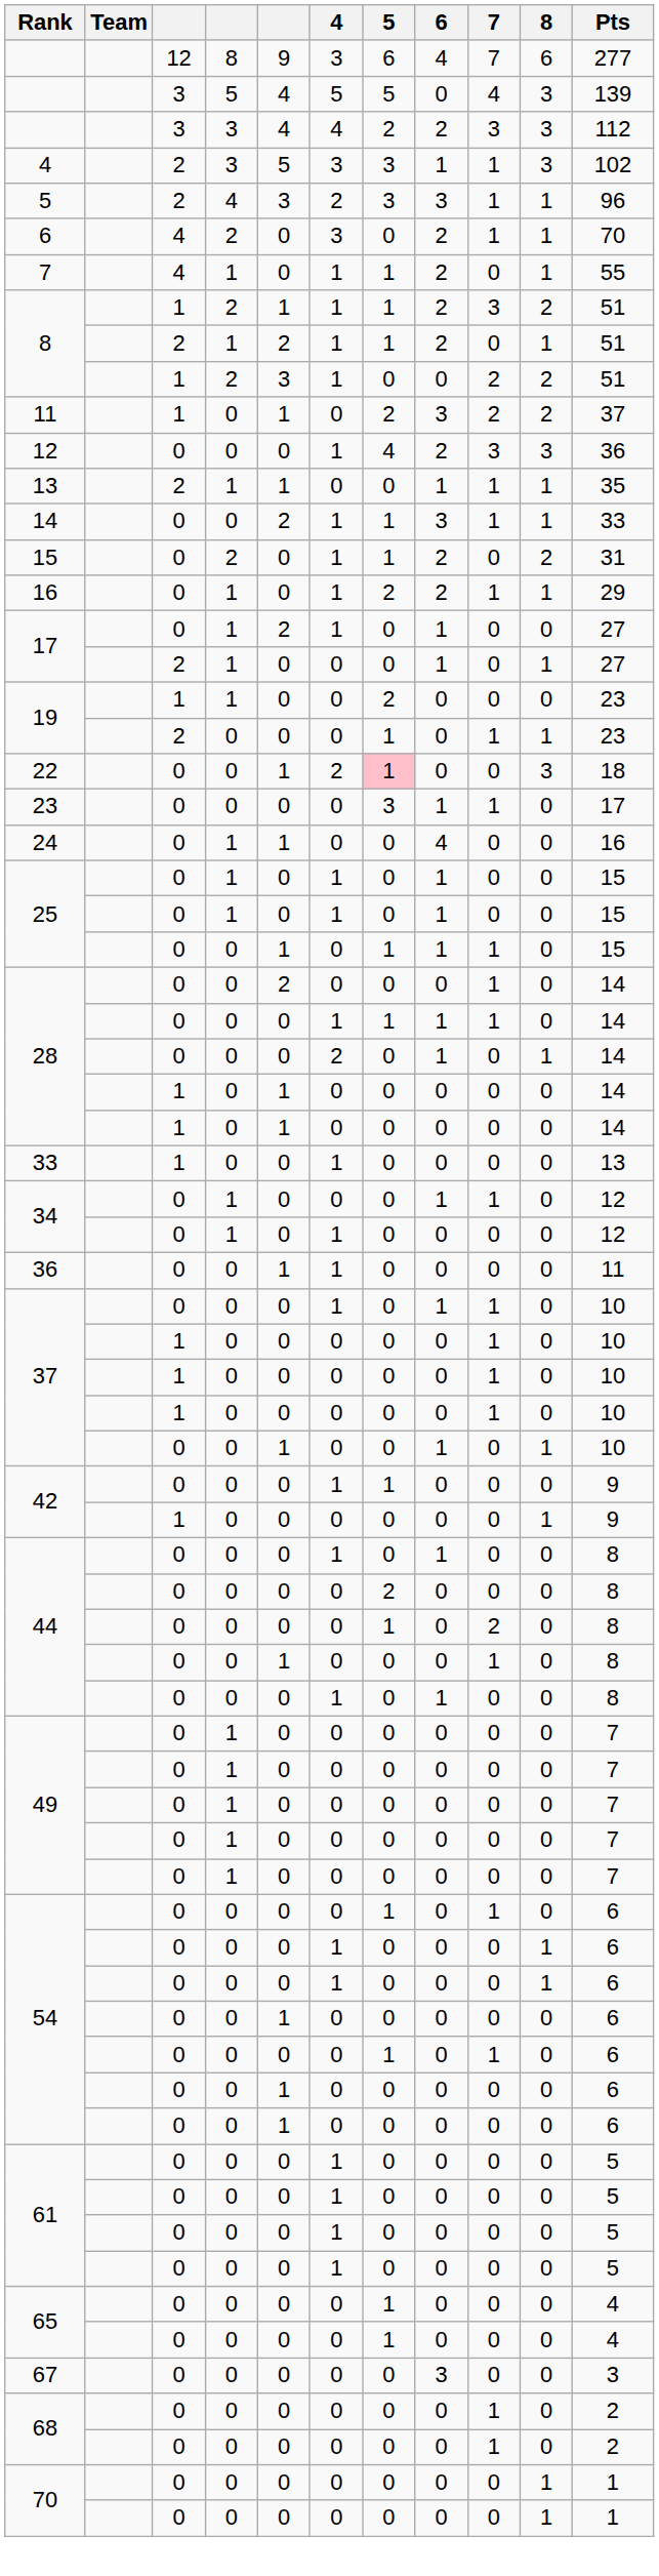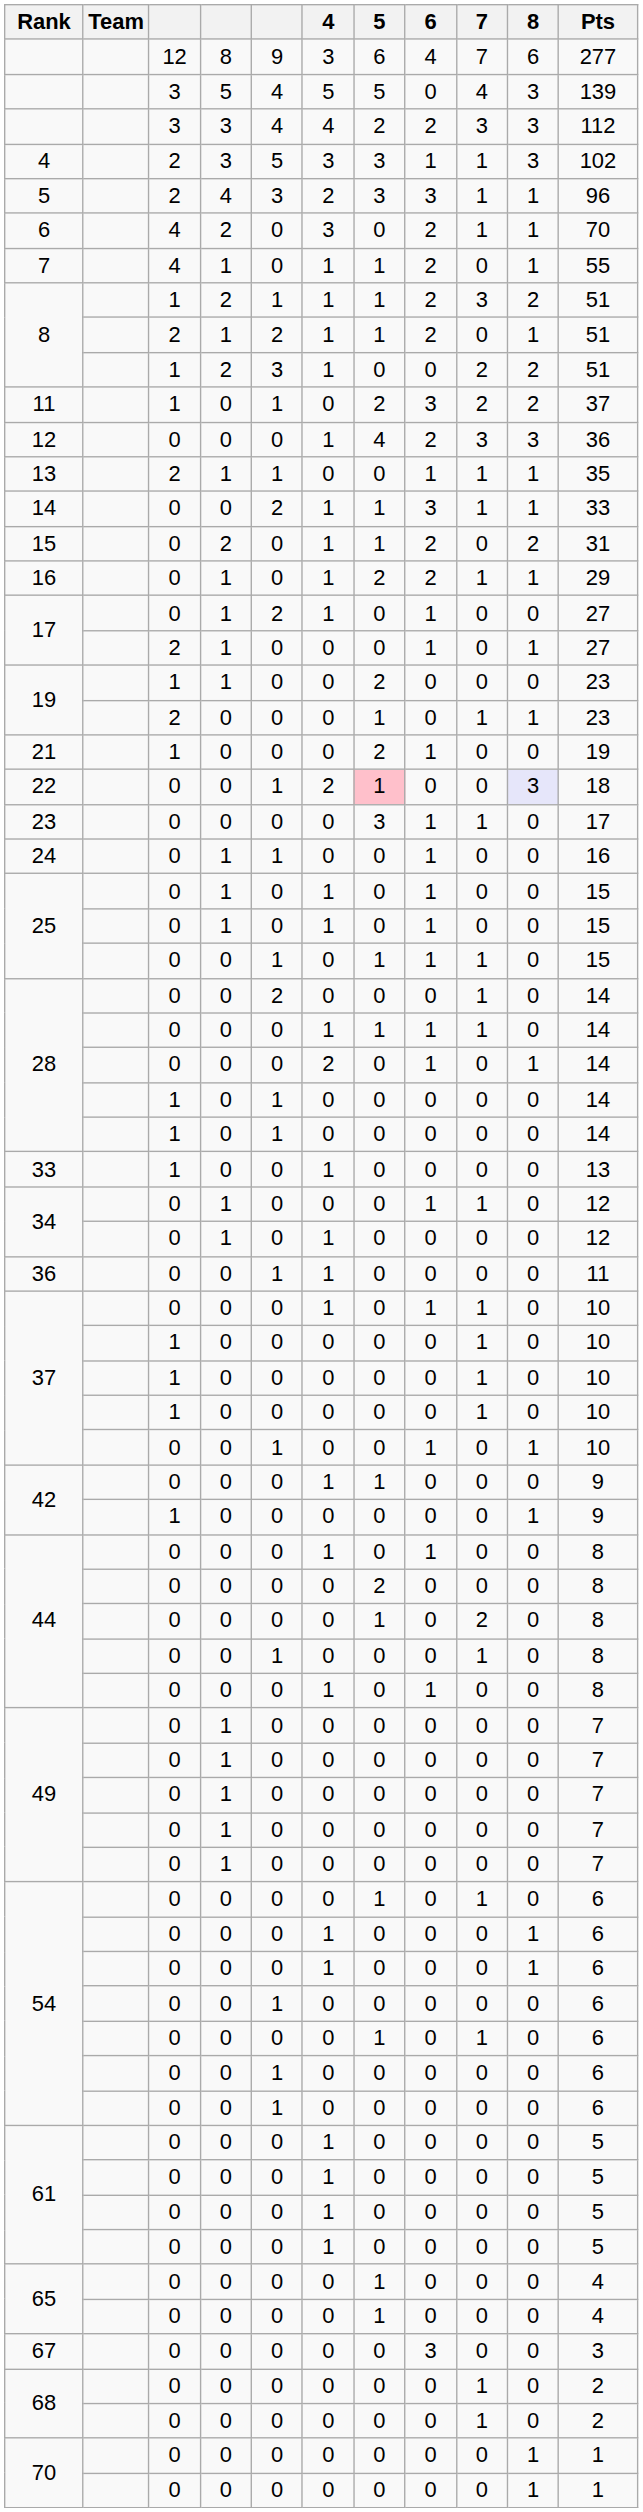 <table class="wikitable sortable" style="text-align:center;">
 <tr>
 <th width="50">Rank</th>
 <th>Team</th>
 <th width="30"></th>
 <th width="30"></th>
 <th width="30"></th>
 <th width="30">4</th>
 <th width="30">5</th>
 <th width="30">6</th>
 <th width="30">7</th>
 <th width="30">8</th>
 <th width="50">Pts</th>
 </tr>
 <tr>
 <td></td>
 <td align=left></td>
 <td>12</td>
 <td>8</td>
 <td>9</td>
 <td>3</td>
 <td>6</td>
 <td>4</td>
 <td>7</td>
 <td>6</td>
 <td>277</td>
 </tr>
 <tr>
 <td></td>
 <td align=left></td>
 <td>3</td>
 <td>5</td>
 <td>4</td>
 <td>5</td>
 <td>5</td>
 <td>0</td>
 <td>4</td>
 <td>3</td>
 <td>139</td>
 </tr>
 <tr>
 <td></td>
 <td align=left></td>
 <td>3</td>
 <td>3</td>
 <td>4</td>
 <td>4</td>
 <td>2</td>
 <td>2</td>
 <td>3</td>
 <td>3</td>
 <td>112</td>
 </tr>
 <tr>
 <td>4</td>
 <td align=left></td>
 <td>2</td>
 <td>3</td>
 <td>5</td>
 <td>3</td>
 <td>3</td>
 <td>1</td>
 <td>1</td>
 <td>3</td>
 <td>102</td>
 </tr>
 <tr>
 <td>5</td>
 <td align=left></td>
 <td>2</td>
 <td>4</td>
 <td>3</td>
 <td>2</td>
 <td>3</td>
 <td>3</td>
 <td>1</td>
 <td>1</td>
 <td>96</td>
 </tr>
 <tr>
 <td>6</td>
 <td align=left></td>
 <td>4</td>
 <td>2</td>
 <td>0</td>
 <td>3</td>
 <td>0</td>
 <td>2</td>
 <td>1</td>
 <td>1</td>
 <td>70</td>
 </tr>
 <tr>
 <td>7</td>
 <td align=left></td>
 <td>4</td>
 <td>1</td>
 <td>0</td>
 <td>1</td>
 <td>1</td>
 <td>2</td>
 <td>0</td>
 <td>1</td>
 <td>55</td>
 </tr>
 <tr>
 <td rowspan=3>8</td>
 <td align=left></td>
 <td>1</td>
 <td>2</td>
 <td>1</td>
 <td>1</td>
 <td>1</td>
 <td>2</td>
 <td>3</td>
 <td>2</td>
 <td>51</td>
 </tr>
 <tr>
 <td align=left></td>
 <td>2</td>
 <td>1</td>
 <td>2</td>
 <td>1</td>
 <td>1</td>
 <td>2</td>
 <td>0</td>
 <td>1</td>
 <td>51</td>
 </tr>
 <tr>
 <td align=left></td>
 <td>1</td>
 <td>2</td>
 <td>3</td>
 <td>1</td>
 <td>0</td>
 <td>0</td>
 <td>2</td>
 <td>2</td>
 <td>51</td>
 </tr>
 <tr>
 <td>11</td>
 <td align=left></td>
 <td>1</td>
 <td>0</td>
 <td>1</td>
 <td>0</td>
 <td>2</td>
 <td>3</td>
 <td>2</td>
 <td>2</td>
 <td>37</td>
 </tr>
 <tr>
 <td>12</td>
 <td align=left></td>
 <td>0</td>
 <td>0</td>
 <td>0</td>
 <td>1</td>
 <td>4</td>
 <td>2</td>
 <td>3</td>
 <td>3</td>
 <td>36</td>
 </tr>
 <tr>
 <td>13</td>
 <td align=left></td>
 <td>2</td>
 <td>1</td>
 <td>1</td>
 <td>0</td>
 <td>0</td>
 <td>1</td>
 <td>1</td>
 <td>1</td>
 <td>35</td>
 </tr>
 <tr>
 <td>14</td>
 <td align=left></td>
 <td>0</td>
 <td>0</td>
 <td>2</td>
 <td>1</td>
 <td>1</td>
 <td>3</td>
 <td>1</td>
 <td>1</td>
 <td>33</td>
 </tr>
 <tr>
 <td>15</td>
 <td align=left></td>
 <td>0</td>
 <td>2</td>
 <td>0</td>
 <td>1</td>
 <td>1</td>
 <td>2</td>
 <td>0</td>
 <td>2</td>
 <td>31</td>
 </tr>
 <tr>
 <td>16</td>
 <td align=left></td>
 <td>0</td>
 <td>1</td>
 <td>0</td>
 <td>1</td>
 <td>2</td>
 <td>2</td>
 <td>1</td>
 <td>1</td>
 <td>29</td>
 </tr>
 <tr>
 <td rowspan=2>17</td>
 <td align=left></td>
 <td>0</td>
 <td>1</td>
 <td>2</td>
 <td>1</td>
 <td>0</td>
 <td>1</td>
 <td>0</td>
 <td>0</td>
 <td>27</td>
 </tr>
 <tr>
 <td align=left></td>
 <td>2</td>
 <td>1</td>
 <td>0</td>
 <td>0</td>
 <td>0</td>
 <td>1</td>
 <td>0</td>
 <td>1</td>
 <td>27</td>
 </tr>
 <tr>
 <td rowspan=2>19</td>
 <td align=left></td>
 <td>1</td>
 <td>1</td>
 <td>0</td>
 <td>0</td>
 <td>2</td>
 <td>0</td>
 <td>0</td>
 <td>0</td>
 <td>23</td>
 </tr>
 <tr>
 <td align=left></td>
 <td>2</td>
 <td>0</td>
 <td>0</td>
 <td>0</td>
 <td>1</td>
 <td>0</td>
 <td>1</td>
 <td>1</td>
 <td>23</td>
 </tr>
 <tr>
+<td>21</td>
+<td align=left></td>
+<td>1</td>
+<td>0</td>
+<td>0</td>
+<td>0</td>
+<td>2</td>
+<td>1</td>
+<td>0</td>
+<td>0</td>
+<td>19</td>
+</tr>
+<tr>
 <td>22</td>
 <td align=left></td>
 <td>0</td>
 <td>0</td>
 <td>1</td>
 <td>2</td>
 <td style="background: pink;">1</td>
 <td>0</td>
 <td>0</td>
-<td>3</td>
+<td style="background: lavender;">3</td>
 <td>18</td>
 </tr>
 <tr>
 <td>23</td>
 <td align=left></td>
 <td>0</td>
 <td>0</td>
 <td>0</td>
 <td>0</td>
 <td>3</td>
 <td>1</td>
 <td>1</td>
 <td>0</td>
 <td>17</td>
 </tr>
 <tr>
 <td>24</td>
 <td align=left></td>
 <td>0</td>
 <td>1</td>
 <td>1</td>
 <td>0</td>
 <td>0</td>
-<td>4</td>
+<td>1</td>
 <td>0</td>
 <td>0</td>
 <td>16</td>
 </tr>
 <tr>
 <td rowspan=3>25</td>
 <td align=left></td>
 <td>0</td>
 <td>1</td>
 <td>0</td>
 <td>1</td>
 <td>0</td>
 <td>1</td>
 <td>0</td>
 <td>0</td>
 <td>15</td>
 </tr>
 <tr>
 <td align=left></td>
 <td>0</td>
 <td>1</td>
 <td>0</td>
 <td>1</td>
 <td>0</td>
 <td>1</td>
 <td>0</td>
 <td>0</td>
 <td>15</td>
 </tr>
 <tr>
 <td align=left></td>
 <td>0</td>
 <td>0</td>
 <td>1</td>
 <td>0</td>
 <td>1</td>
 <td>1</td>
 <td>1</td>
 <td>0</td>
 <td>15</td>
 </tr>
 <tr>
 <td rowspan=5>28</td>
 <td align=left></td>
 <td>0</td>
 <td>0</td>
 <td>2</td>
 <td>0</td>
 <td>0</td>
 <td>0</td>
 <td>1</td>
 <td>0</td>
 <td>14</td>
 </tr>
 <tr>
 <td align=left></td>
 <td>0</td>
 <td>0</td>
 <td>0</td>
 <td>1</td>
 <td>1</td>
 <td>1</td>
 <td>1</td>
 <td>0</td>
 <td>14</td>
 </tr>
 <tr>
 <td align=left></td>
 <td>0</td>
 <td>0</td>
 <td>0</td>
 <td>2</td>
 <td>0</td>
 <td>1</td>
 <td>0</td>
 <td>1</td>
 <td>14</td>
 </tr>
 <tr>
 <td align=left></td>
 <td>1</td>
 <td>0</td>
 <td>1</td>
 <td>0</td>
 <td>0</td>
 <td>0</td>
 <td>0</td>
 <td>0</td>
 <td>14</td>
 </tr>
 <tr>
 <td align=left></td>
 <td>1</td>
 <td>0</td>
 <td>1</td>
 <td>0</td>
 <td>0</td>
 <td>0</td>
 <td>0</td>
 <td>0</td>
 <td>14</td>
 </tr>
 <tr>
 <td>33</td>
 <td align=left></td>
 <td>1</td>
 <td>0</td>
 <td>0</td>
 <td>1</td>
 <td>0</td>
 <td>0</td>
 <td>0</td>
 <td>0</td>
 <td>13</td>
 </tr>
 <tr>
 <td rowspan=2>34</td>
 <td align=left></td>
 <td>0</td>
 <td>1</td>
 <td>0</td>
 <td>0</td>
 <td>0</td>
 <td>1</td>
 <td>1</td>
 <td>0</td>
 <td>12</td>
 </tr>
 <tr>
 <td align=left></td>
 <td>0</td>
 <td>1</td>
 <td>0</td>
 <td>1</td>
 <td>0</td>
 <td>0</td>
 <td>0</td>
 <td>0</td>
 <td>12</td>
 </tr>
 <tr>
 <td>36</td>
 <td align=left></td>
 <td>0</td>
 <td>0</td>
 <td>1</td>
 <td>1</td>
 <td>0</td>
 <td>0</td>
 <td>0</td>
 <td>0</td>
 <td>11</td>
 </tr>
 <tr>
 <td rowspan=5>37</td>
 <td align=left></td>
 <td>0</td>
 <td>0</td>
 <td>0</td>
 <td>1</td>
 <td>0</td>
 <td>1</td>
 <td>1</td>
 <td>0</td>
 <td>10</td>
 </tr>
 <tr>
 <td align=left></td>
 <td>1</td>
 <td>0</td>
 <td>0</td>
 <td>0</td>
 <td>0</td>
 <td>0</td>
 <td>1</td>
 <td>0</td>
 <td>10</td>
 </tr>
 <tr>
 <td align=left></td>
 <td>1</td>
 <td>0</td>
 <td>0</td>
 <td>0</td>
 <td>0</td>
 <td>0</td>
 <td>1</td>
 <td>0</td>
 <td>10</td>
 </tr>
 <tr>
 <td align=left></td>
 <td>1</td>
 <td>0</td>
 <td>0</td>
 <td>0</td>
 <td>0</td>
 <td>0</td>
 <td>1</td>
 <td>0</td>
 <td>10</td>
 </tr>
 <tr>
 <td align=left></td>
 <td>0</td>
 <td>0</td>
 <td>1</td>
 <td>0</td>
 <td>0</td>
 <td>1</td>
 <td>0</td>
 <td>1</td>
 <td>10</td>
 </tr>
 <tr>
 <td rowspan=2>42</td>
 <td align=left></td>
 <td>0</td>
 <td>0</td>
 <td>0</td>
 <td>1</td>
 <td>1</td>
 <td>0</td>
 <td>0</td>
 <td>0</td>
 <td>9</td>
 </tr>
 <tr>
 <td align=left></td>
 <td>1</td>
 <td>0</td>
 <td>0</td>
 <td>0</td>
 <td>0</td>
 <td>0</td>
 <td>0</td>
 <td>1</td>
 <td>9</td>
 </tr>
 <tr>
 <td rowspan=5>44</td>
 <td align=left></td>
 <td>0</td>
 <td>0</td>
 <td>0</td>
 <td>1</td>
 <td>0</td>
 <td>1</td>
 <td>0</td>
 <td>0</td>
 <td>8</td>
 </tr>
 <tr>
 <td align=left></td>
 <td>0</td>
 <td>0</td>
 <td>0</td>
 <td>0</td>
 <td>2</td>
 <td>0</td>
 <td>0</td>
 <td>0</td>
 <td>8</td>
 </tr>
 <tr>
 <td align=left></td>
 <td>0</td>
 <td>0</td>
 <td>0</td>
 <td>0</td>
 <td>1</td>
 <td>0</td>
 <td>2</td>
 <td>0</td>
 <td>8</td>
 </tr>
 <tr>
 <td align=left></td>
 <td>0</td>
 <td>0</td>
 <td>1</td>
 <td>0</td>
 <td>0</td>
 <td>0</td>
 <td>1</td>
 <td>0</td>
 <td>8</td>
 </tr>
 <tr>
 <td align=left></td>
 <td>0</td>
 <td>0</td>
 <td>0</td>
 <td>1</td>
 <td>0</td>
 <td>1</td>
 <td>0</td>
 <td>0</td>
 <td>8</td>
 </tr>
 <tr>
 <td rowspan=5>49</td>
 <td align=left></td>
 <td>0</td>
 <td>1</td>
 <td>0</td>
 <td>0</td>
 <td>0</td>
 <td>0</td>
 <td>0</td>
 <td>0</td>
 <td>7</td>
 </tr>
 <tr>
 <td align=left></td>
 <td>0</td>
 <td>1</td>
 <td>0</td>
 <td>0</td>
 <td>0</td>
 <td>0</td>
 <td>0</td>
 <td>0</td>
 <td>7</td>
 </tr>
 <tr>
 <td align=left></td>
 <td>0</td>
 <td>1</td>
 <td>0</td>
 <td>0</td>
 <td>0</td>
 <td>0</td>
 <td>0</td>
 <td>0</td>
 <td>7</td>
 </tr>
 <tr>
 <td align=left></td>
 <td>0</td>
 <td>1</td>
 <td>0</td>
 <td>0</td>
 <td>0</td>
 <td>0</td>
 <td>0</td>
 <td>0</td>
 <td>7</td>
 </tr>
 <tr>
 <td align=left></td>
 <td>0</td>
 <td>1</td>
 <td>0</td>
 <td>0</td>
 <td>0</td>
 <td>0</td>
 <td>0</td>
 <td>0</td>
 <td>7</td>
 </tr>
 <tr>
 <td rowspan=7>54</td>
 <td align=left></td>
 <td>0</td>
 <td>0</td>
 <td>0</td>
 <td>0</td>
 <td>1</td>
 <td>0</td>
 <td>1</td>
 <td>0</td>
 <td>6</td>
 </tr>
 <tr>
 <td align=left></td>
 <td>0</td>
 <td>0</td>
 <td>0</td>
 <td>1</td>
 <td>0</td>
 <td>0</td>
 <td>0</td>
 <td>1</td>
 <td>6</td>
 </tr>
 <tr>
 <td align=left></td>
 <td>0</td>
 <td>0</td>
 <td>0</td>
 <td>1</td>
 <td>0</td>
 <td>0</td>
 <td>0</td>
 <td>1</td>
 <td>6</td>
 </tr>
 <tr>
 <td align=left></td>
 <td>0</td>
 <td>0</td>
 <td>1</td>
 <td>0</td>
 <td>0</td>
 <td>0</td>
 <td>0</td>
 <td>0</td>
 <td>6</td>
 </tr>
 <tr>
 <td align=left></td>
 <td>0</td>
 <td>0</td>
 <td>0</td>
 <td>0</td>
 <td>1</td>
 <td>0</td>
 <td>1</td>
 <td>0</td>
 <td>6</td>
 </tr>
 <tr>
 <td align=left></td>
 <td>0</td>
 <td>0</td>
 <td>1</td>
 <td>0</td>
 <td>0</td>
 <td>0</td>
 <td>0</td>
 <td>0</td>
 <td>6</td>
 </tr>
 <tr>
 <td align=left></td>
 <td>0</td>
 <td>0</td>
 <td>1</td>
 <td>0</td>
 <td>0</td>
 <td>0</td>
 <td>0</td>
 <td>0</td>
 <td>6</td>
 </tr>
 <tr>
 <td rowspan=4>61</td>
 <td align=left></td>
 <td>0</td>
 <td>0</td>
 <td>0</td>
 <td>1</td>
 <td>0</td>
 <td>0</td>
 <td>0</td>
 <td>0</td>
 <td>5</td>
 </tr>
 <tr>
 <td align=left></td>
 <td>0</td>
 <td>0</td>
 <td>0</td>
 <td>1</td>
 <td>0</td>
 <td>0</td>
 <td>0</td>
 <td>0</td>
 <td>5</td>
 </tr>
 <tr>
 <td align=left></td>
 <td>0</td>
 <td>0</td>
 <td>0</td>
 <td>1</td>
 <td>0</td>
 <td>0</td>
 <td>0</td>
 <td>0</td>
 <td>5</td>
 </tr>
 <tr>
 <td align=left></td>
 <td>0</td>
 <td>0</td>
 <td>0</td>
 <td>1</td>
 <td>0</td>
 <td>0</td>
 <td>0</td>
 <td>0</td>
 <td>5</td>
 </tr>
 <tr>
 <td rowspan=2>65</td>
 <td align=left></td>
 <td>0</td>
 <td>0</td>
 <td>0</td>
 <td>0</td>
 <td>1</td>
 <td>0</td>
 <td>0</td>
 <td>0</td>
 <td>4</td>
 </tr>
 <tr>
 <td align=left></td>
 <td>0</td>
 <td>0</td>
 <td>0</td>
 <td>0</td>
 <td>1</td>
 <td>0</td>
 <td>0</td>
 <td>0</td>
 <td>4</td>
 </tr>
 <tr>
 <td>67</td>
 <td align=left></td>
 <td>0</td>
 <td>0</td>
 <td>0</td>
 <td>0</td>
 <td>0</td>
 <td>3</td>
 <td>0</td>
 <td>0</td>
 <td>3</td>
 </tr>
 <tr>
 <td rowspan=2>68</td>
 <td align=left></td>
 <td>0</td>
 <td>0</td>
 <td>0</td>
 <td>0</td>
 <td>0</td>
 <td>0</td>
 <td>1</td>
 <td>0</td>
 <td>2</td>
 </tr>
 <tr>
 <td align=left></td>
 <td>0</td>
 <td>0</td>
 <td>0</td>
 <td>0</td>
 <td>0</td>
 <td>0</td>
 <td>1</td>
 <td>0</td>
 <td>2</td>
 </tr>
 <tr>
 <td rowspan=2>70</td>
 <td align=left></td>
 <td>0</td>
 <td>0</td>
 <td>0</td>
 <td>0</td>
 <td>0</td>
 <td>0</td>
 <td>0</td>
 <td>1</td>
 <td>1</td>
 </tr>
 <tr>
 <td align=left></td>
 <td>0</td>
 <td>0</td>
 <td>0</td>
 <td>0</td>
 <td>0</td>
 <td>0</td>
 <td>0</td>
 <td>1</td>
 <td>1</td>
 </tr>
 </table>
